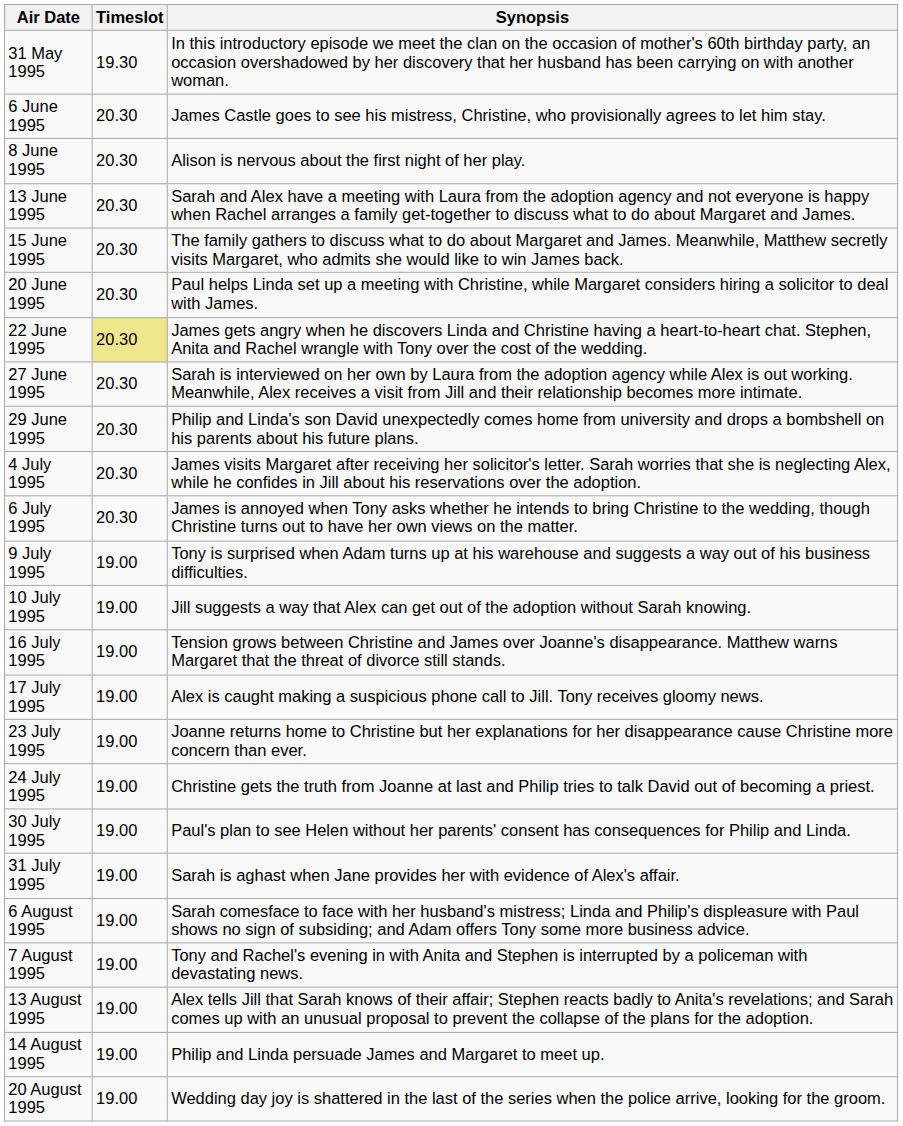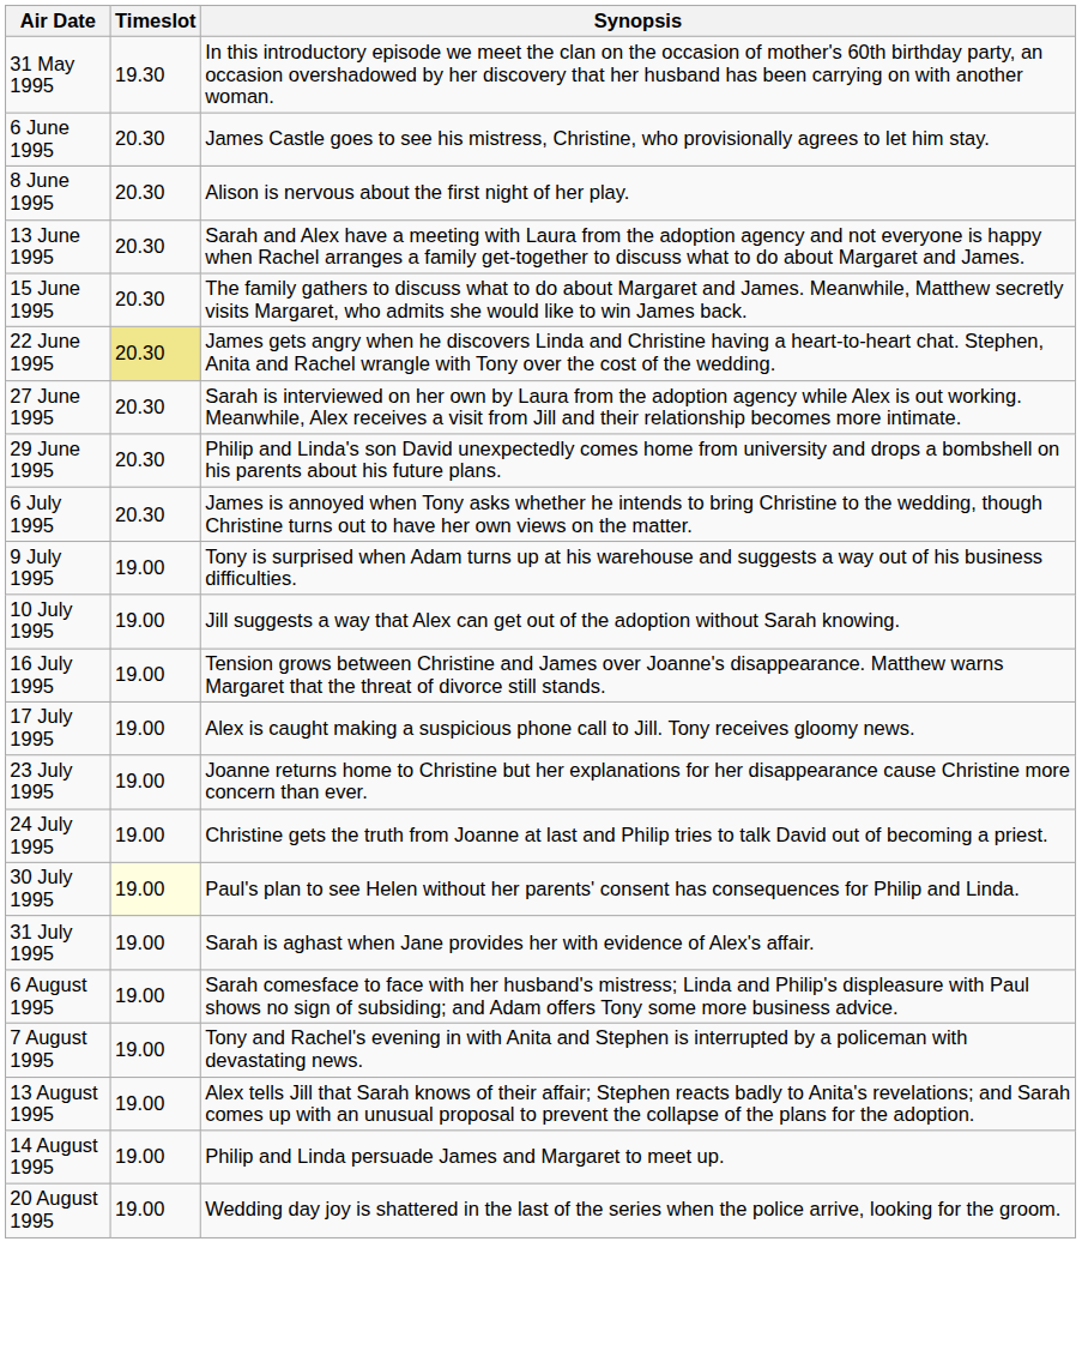 <table class="wikitable">
 <tr>
 <th>Air Date</th>
 <th>Timeslot</th>
 <th>Synopsis</th>
 </tr>
 <tr>
 <td>31 May 1995</td>
 <td>19.30</td>
 <td>In this introductory episode we meet the clan on the occasion of mother's 60th birthday party, an occasion overshadowed by her discovery that her husband has been carrying on with another woman.</td>
 </tr>
 <tr>
 <td>6 June 1995</td>
 <td>20.30</td>
 <td>James Castle goes to see his mistress, Christine, who provisionally agrees to let him stay.</td>
 </tr>
 <tr>
 <td>8 June 1995</td>
 <td>20.30</td>
 <td>Alison is nervous about the first night of her play.</td>
 </tr>
 <tr>
 <td>13 June 1995</td>
 <td>20.30</td>
 <td>Sarah and Alex have a meeting with Laura from the adoption agency and not everyone is happy when Rachel arranges a family get-together to discuss what to do about Margaret and James.</td>
 </tr>
 <tr>
 <td>15 June 1995</td>
 <td>20.30</td>
 <td>The family gathers to discuss what to do about Margaret and James. Meanwhile, Matthew secretly visits Margaret, who admits she would like to win James back.</td>
 </tr>
 <tr>
-<td>20 June 1995</td>
-<td>20.30</td>
-<td>Paul helps Linda set up a meeting with Christine, while Margaret considers hiring a solicitor to deal with James.</td>
-</tr>
-<tr>
 <td>22 June 1995</td>
 <td style="background: khaki;">20.30</td>
 <td>James gets angry when he discovers Linda and Christine having a heart-to-heart chat. Stephen, Anita and Rachel wrangle with Tony over the cost of the wedding.</td>
 </tr>
 <tr>
 <td>27 June 1995</td>
 <td>20.30</td>
 <td>Sarah is interviewed on her own by Laura from the adoption agency while Alex is out working. Meanwhile, Alex receives a visit from Jill and their relationship becomes more intimate.</td>
 </tr>
 <tr>
 <td>29 June 1995</td>
 <td>20.30</td>
 <td>Philip and Linda's son David unexpectedly comes home from university and drops a bombshell on his parents about his future plans.</td>
-</tr>
-<tr>
-<td>4 July 1995</td>
-<td>20.30</td>
-<td>James visits Margaret after receiving her solicitor's letter. Sarah worries that she is neglecting Alex, while he confides in Jill about his reservations over the adoption.</td>
 </tr>
 <tr>
 <td>6 July 1995</td>
 <td>20.30</td>
 <td>James is annoyed when Tony asks whether he intends to bring Christine to the wedding, though Christine turns out to have her own views on the matter.</td>
 </tr>
 <tr>
 <td>9 July 1995</td>
 <td>19.00</td>
 <td>Tony is surprised when Adam turns up at his warehouse and suggests a way out of his business difficulties.</td>
 </tr>
 <tr>
 <td>10 July 1995</td>
 <td>19.00</td>
 <td>Jill suggests a way that Alex can get out of the adoption without Sarah knowing.</td>
 </tr>
 <tr>
 <td>16 July 1995</td>
 <td>19.00</td>
 <td>Tension grows between Christine and James over Joanne's disappearance. Matthew warns Margaret that the threat of divorce still stands.</td>
 </tr>
 <tr>
 <td>17 July 1995</td>
 <td>19.00</td>
 <td>Alex is caught making a suspicious phone call to Jill. Tony receives gloomy news.</td>
 </tr>
 <tr>
 <td>23 July 1995</td>
 <td>19.00</td>
 <td>Joanne returns home to Christine but her explanations for her disappearance cause Christine more concern than ever.</td>
 </tr>
 <tr>
 <td>24 July 1995</td>
 <td>19.00</td>
 <td>Christine gets the truth from Joanne at last and Philip tries to talk David out of becoming a priest.</td>
 </tr>
 <tr>
 <td>30 July 1995</td>
-<td>19.00</td>
+<td style="background: lightyellow;">19.00</td>
 <td>Paul's plan to see Helen without her parents' consent has consequences for Philip and Linda.</td>
 </tr>
 <tr>
 <td>31 July 1995</td>
 <td>19.00</td>
 <td>Sarah is aghast when Jane provides her with evidence of Alex's affair.</td>
 </tr>
 <tr>
 <td>6 August 1995</td>
 <td>19.00</td>
 <td>Sarah comesface to face with her husband's mistress; Linda and Philip's displeasure with Paul shows no sign of subsiding; and Adam offers Tony some more business advice.</td>
 </tr>
 <tr>
 <td>7 August 1995</td>
 <td>19.00</td>
 <td>Tony and Rachel's evening in with Anita and Stephen is interrupted by a policeman with devastating news.</td>
 </tr>
 <tr>
 <td>13 August 1995</td>
 <td>19.00</td>
 <td>Alex tells Jill that Sarah knows of their affair; Stephen reacts badly to Anita's revelations; and Sarah comes up with an unusual proposal to prevent the collapse of the plans for the adoption.</td>
 </tr>
 <tr>
 <td>14 August 1995</td>
 <td>19.00</td>
 <td>Philip and Linda persuade James and Margaret to meet up.</td>
 </tr>
 <tr>
 <td>20 August 1995</td>
 <td>19.00</td>
 <td>Wedding day joy is shattered in the last of the series when the police arrive, looking for the groom.</td>
 </tr>
 </table>
